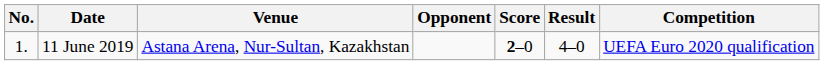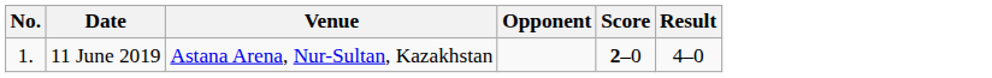 <table class="wikitable">
 <tr>
 <th>No.</th>
 <th>Date</th>
 <th>Venue</th>
 <th>Opponent</th>
 <th>Score</th>
 <th>Result</th>
-<th>Competition</th>
 </tr>
 <tr>
 <td align=center>1.</td>
 <td>11 June 2019</td>
 <td><a href='#'>Astana Arena</a>, <a href='#'>Nur-Sultan</a>, Kazakhstan</td>
 <td></td>
 <td align=center><strong>2</strong>–0</td>
 <td align=center>4–0</td>
-<td><a href='#'>UEFA Euro 2020 qualification</a></td>
 </tr>
 </table>
